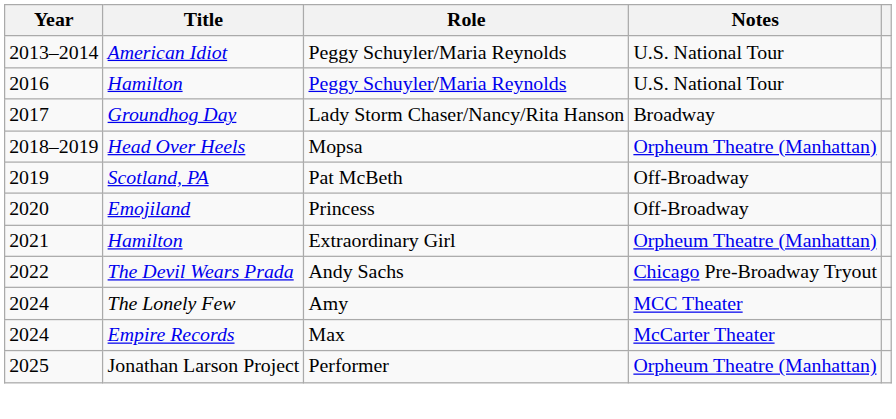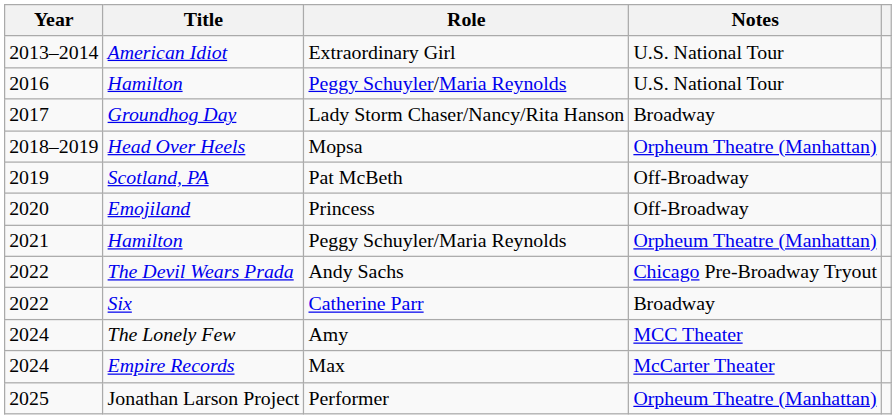 <table class="wikitable sortable">
 <tr>
 <th>Year</th>
 <th>Title</th>
 <th>Role</th>
 <th>Notes</th>
 <th class=unsortable></th>
 </tr>
 <tr>
 <td>2013–2014</td>
 <td><em><a href='#'>American Idiot</a></em></td>
-<td>Peggy Schuyler/Maria Reynolds</td>
+<td>Extraordinary Girl</td>
 <td>U.S. National Tour</td>
 <td></td>
 </tr>
 <tr>
 <td>2016</td>
 <td><em><a href='#'>Hamilton</a></em></td>
 <td><a href='#'>Peggy Schuyler</a>/<a href='#'>Maria Reynolds</a></td>
 <td>U.S. National Tour</td>
 <td></td>
 </tr>
 <tr>
 <td>2017</td>
 <td><em><a href='#'>Groundhog Day</a></em></td>
 <td>Lady Storm Chaser/Nancy/Rita Hanson</td>
 <td>Broadway</td>
 <td></td>
 </tr>
 <tr>
 <td>2018–2019</td>
 <td><em><a href='#'>Head Over Heels</a></em></td>
 <td>Mopsa</td>
 <td><a href='#'>Orpheum Theatre (Manhattan)</a></td>
 <td></td>
 </tr>
 <tr>
 <td>2019</td>
 <td><em><a href='#'>Scotland, PA</a></em></td>
 <td>Pat McBeth</td>
 <td>Off-Broadway</td>
 <td></td>
 </tr>
 <tr>
 <td>2020</td>
 <td><em><a href='#'>Emojiland</a></em></td>
 <td>Princess</td>
 <td>Off-Broadway</td>
 <td></td>
 </tr>
 <tr>
 <td>2021</td>
 <td><em><a href='#'>Hamilton</a></em></td>
-<td>Extraordinary Girl</td>
+<td>Peggy Schuyler/Maria Reynolds</td>
 <td><a href='#'>Orpheum Theatre (Manhattan)</a></td>
 <td></td>
 </tr>
 <tr>
 <td>2022</td>
 <td><em><a href='#'>The Devil Wears Prada</a></em></td>
 <td>Andy Sachs</td>
 <td><a href='#'>Chicago</a> Pre-Broadway Tryout</td>
+<td></td>
+</tr>
+<tr>
+<td>2022</td>
+<td><a href='#'><em>Six</em></a></td>
+<td><a href='#'>Catherine Parr</a></td>
+<td>Broadway</td>
 <td></td>
 </tr>
 <tr>
 <td>2024</td>
 <td><em>The Lonely Few</em></td>
 <td>Amy</td>
 <td><a href='#'>MCC Theater</a></td>
 <td></td>
 </tr>
 <tr>
 <td>2024</td>
 <td><em><a href='#'>Empire Records</a></em></td>
 <td>Max</td>
 <td><a href='#'>McCarter Theater</a></td>
 <td></td>
 </tr>
 <tr>
 <td>2025</td>
 <td>Jonathan Larson Project</td>
 <td>Performer</td>
 <td><a href='#'>Orpheum Theatre (Manhattan)</a></td>
 <td></td>
 </tr>
 </table>
